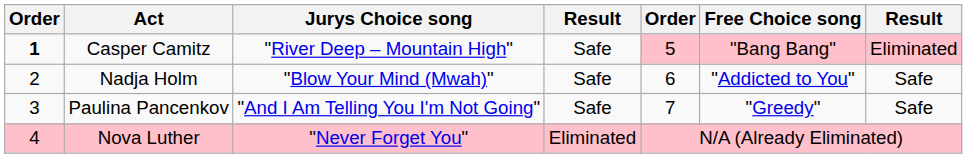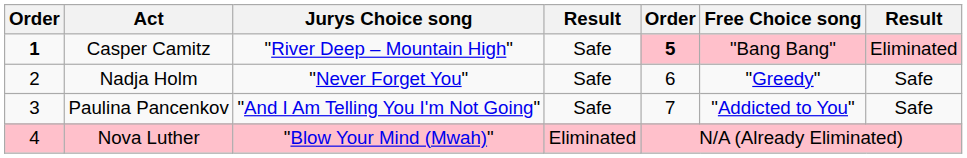 <table class="wikitable plainrowheaders" style="text-align:center;">
 <tr>
 <th>Order</th>
 <th>Act</th>
 <th>Jurys Choice song</th>
 <th>Result</th>
 <th>Order</th>
 <th>Free Choice song</th>
 <th>Result</th>
 </tr>
 <tr>
 <td><strong>1</strong></td>
 <td>Casper Camitz</td>
 <td>"<a href='#'>River Deep – Mountain High</a>"</td>
 <td>Safe</td>
-<td style="background:pink;">5</td>
+<td style="background:pink;"><strong>5</strong></td>
 <td style="background:pink;">"Bang Bang"</td>
 <td style="background:pink;">Eliminated</td>
 </tr>
 <tr>
 <td>2</td>
 <td>Nadja Holm</td>
-<td>"<a href='#'>Blow Your Mind (Mwah)</a>"</td>
+<td>"<a href='#'>Never Forget You</a>"</td>
 <td>Safe</td>
 <td>6</td>
-<td>"<a href='#'>Addicted to You</a>"</td>
+<td>"<a href='#'>Greedy</a>"</td>
 <td>Safe</td>
 </tr>
 <tr>
 <td>3</td>
 <td>Paulina Pancenkov</td>
 <td>"<a href='#'>And I Am Telling You I'm Not Going</a>"</td>
 <td>Safe</td>
 <td>7</td>
-<td>"<a href='#'>Greedy</a>"</td>
+<td>"<a href='#'>Addicted to You</a>"</td>
 <td>Safe</td>
 </tr>
 <tr style="background:pink;">
 <td>4</td>
 <td>Nova Luther</td>
-<td>"<a href='#'>Never Forget You</a>"</td>
+<td>"<a href='#'>Blow Your Mind (Mwah)</a>"</td>
 <td>Eliminated</td>
 <td colspan="3">N/A (Already Eliminated)</td>
 </tr>
 </table>
